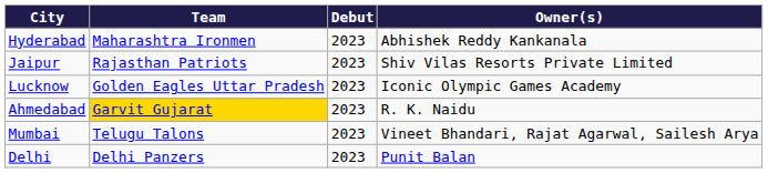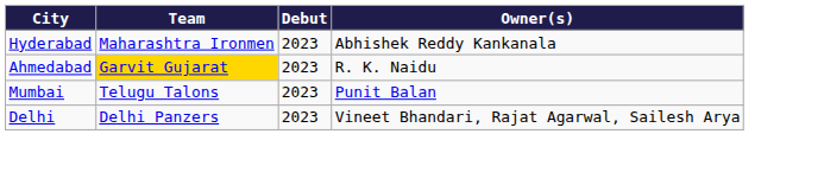 <table class="wikitable">
 <tr>
 <th style="background:#1F1C4C;color:#FFFFFF">City</th>
 <th style="background:#1F1C4C;color:#FFFFFF">Team</th>
 <th style="background:#1F1C4C;color:#FFFFFF">Debut</th>
 <th style="background:#1F1C4C;color:#FFFFFF">Owner(s)</th>
 </tr>
 <tr>
 <td><a href='#'>Hyderabad</a></td>
 <td><a href='#'>Maharashtra Ironmen</a></td>
 <td>2023</td>
 <td>Abhishek Reddy Kankanala</td>
 </tr>
 <tr>
-<td><a href='#'>Jaipur</a></td>
-<td><a href='#'>Rajasthan Patriots</a></td>
-<td>2023</td>
-<td>Shiv Vilas Resorts Private Limited</td>
-</tr>
-<tr>
-<td><a href='#'>Lucknow</a></td>
-<td><a href='#'>Golden Eagles Uttar Pradesh</a></td>
-<td>2023</td>
-<td>Iconic Olympic Games Academy</td>
-</tr>
-<tr>
 <td><a href='#'>Ahmedabad</a></td>
 <td style="background: gold;"><a href='#'>Garvit Gujarat</a></td>
 <td>2023</td>
 <td>R. K. Naidu</td>
 </tr>
 <tr>
 <td><a href='#'>Mumbai</a></td>
 <td><a href='#'>Telugu Talons</a></td>
 <td>2023</td>
-<td>Vineet Bhandari, Rajat Agarwal, Sailesh Arya</td>
+<td><a href='#'>Punit Balan</a></td>
 </tr>
 <tr>
 <td><a href='#'>Delhi</a></td>
 <td><a href='#'>Delhi Panzers</a></td>
 <td>2023</td>
-<td><a href='#'>Punit Balan</a></td>
+<td>Vineet Bhandari, Rajat Agarwal, Sailesh Arya</td>
 </tr>
 </table>
